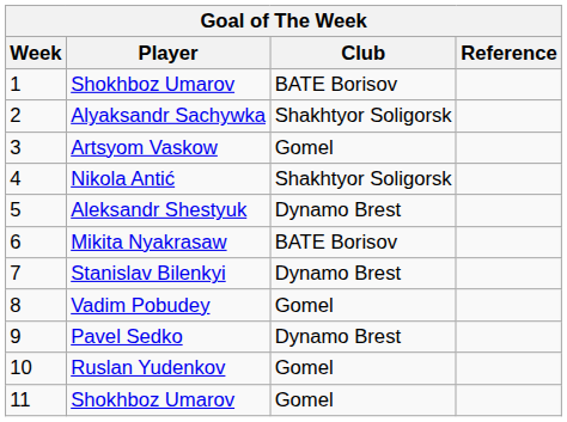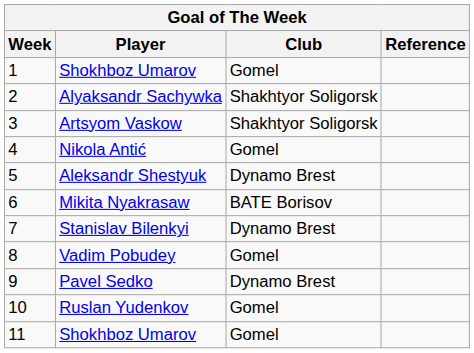 <table class="wikitable collapsible collapsed">
 <tr>
 <th colspan="5">Goal of The Week</th>
 </tr>
 <tr>
 <th>Week</th>
 <th>Player</th>
 <th>Club</th>
 <th>Reference</th>
 </tr>
 <tr>
 <td>1</td>
 <td> <a href='#'>Shokhboz Umarov</a></td>
-<td>BATE Borisov</td>
+<td>Gomel</td>
 <td align=center></td>
 </tr>
 <tr>
 <td>2</td>
 <td> <a href='#'>Alyaksandr Sachywka</a></td>
 <td>Shakhtyor Soligorsk</td>
 <td align=center></td>
 </tr>
 <tr>
 <td>3</td>
 <td> <a href='#'>Artsyom Vaskow</a></td>
-<td>Gomel</td>
+<td>Shakhtyor Soligorsk</td>
 <td align=center></td>
 </tr>
 <tr>
 <td>4</td>
 <td> <a href='#'>Nikola Antić</a></td>
-<td>Shakhtyor Soligorsk</td>
+<td>Gomel</td>
 <td align=center></td>
 </tr>
 <tr>
 <td>5</td>
 <td> <a href='#'>Aleksandr Shestyuk</a></td>
 <td>Dynamo Brest</td>
 <td align=center></td>
 </tr>
 <tr>
 <td>6</td>
 <td> <a href='#'>Mikita Nyakrasaw</a></td>
 <td>BATE Borisov</td>
 <td align=center></td>
 </tr>
 <tr>
 <td>7</td>
 <td> <a href='#'>Stanislav Bilenkyi</a></td>
 <td>Dynamo Brest</td>
 <td align=center></td>
 </tr>
 <tr>
 <td>8</td>
 <td> <a href='#'>Vadim Pobudey</a></td>
 <td>Gomel</td>
 <td align=center></td>
 </tr>
 <tr>
 <td>9</td>
 <td> <a href='#'>Pavel Sedko</a></td>
 <td>Dynamo Brest</td>
 <td align=center></td>
 </tr>
 <tr>
 <td>10</td>
 <td> <a href='#'>Ruslan Yudenkov</a></td>
 <td>Gomel</td>
 <td align=center></td>
 </tr>
 <tr>
 <td>11</td>
 <td> <a href='#'>Shokhboz Umarov</a></td>
 <td>Gomel</td>
 <td align=center></td>
 </tr>
 </table>
